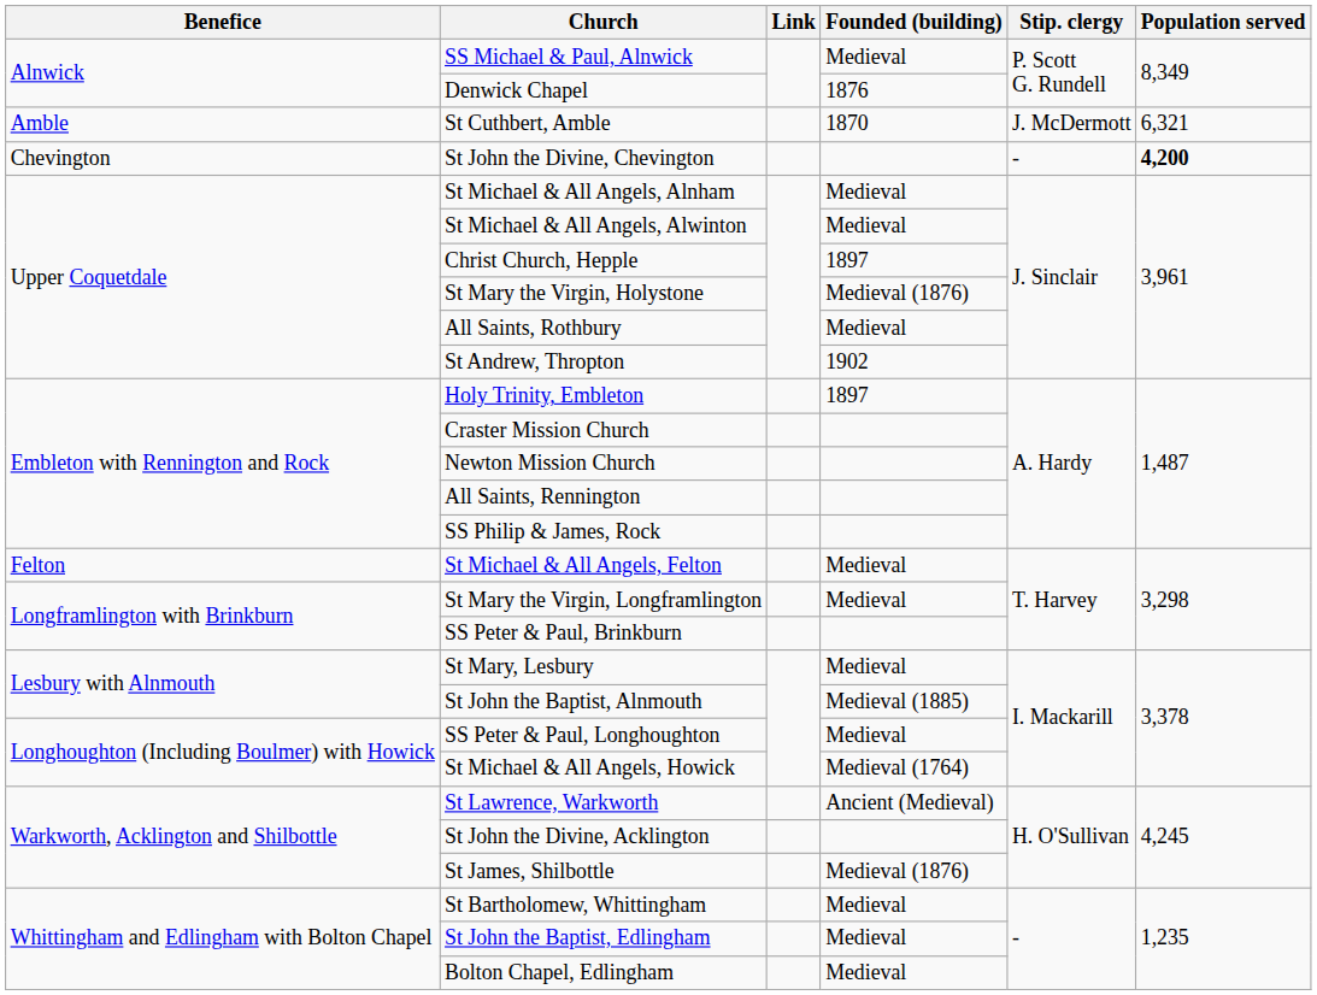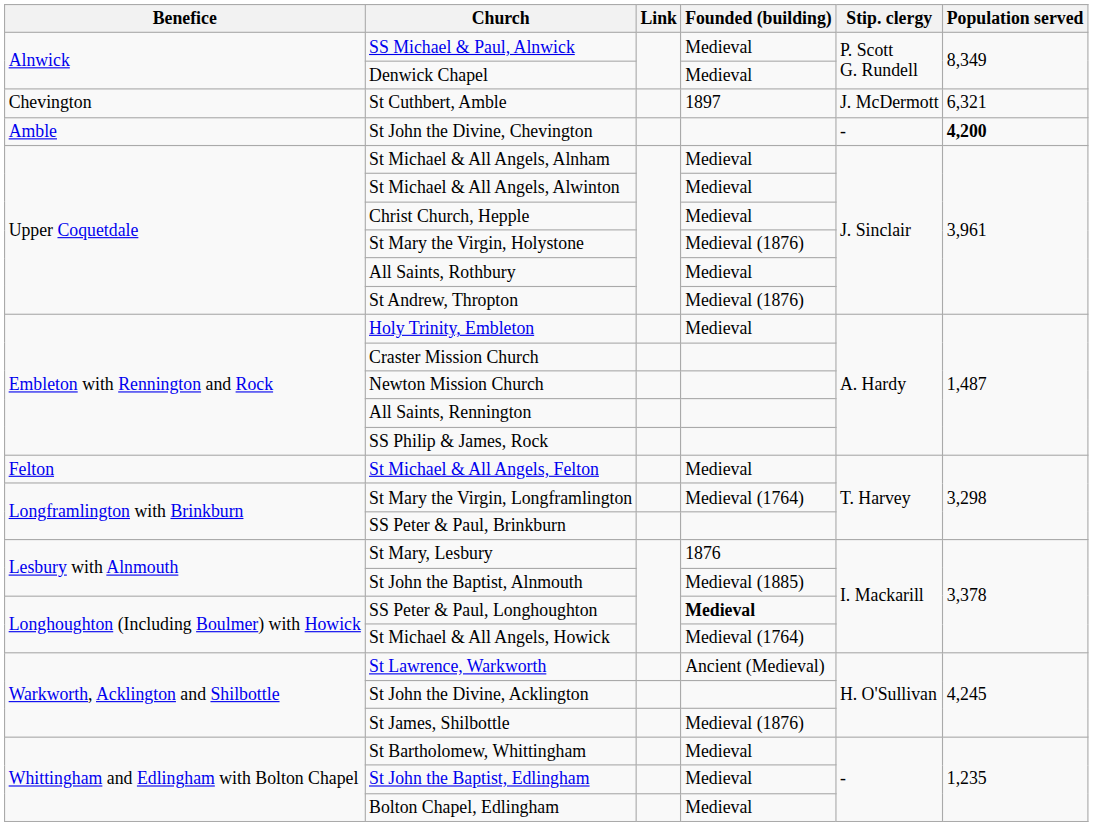 <table class="wikitable">
 <tr>
 <th>Benefice</th>
 <th>Church</th>
 <th>Link</th>
 <th>Founded (building)</th>
 <th>Stip. clergy</th>
 <th>Population served</th>
 </tr>
 <tr>
 <td rowspan="2"><a href='#'>Alnwick</a></td>
 <td><a href='#'>SS Michael & Paul, Alnwick</a></td>
 <td rowspan="2"></td>
 <td>Medieval</td>
 <td rowspan="2">P. Scott<br>G. Rundell</td>
 <td rowspan="2">8,349</td>
 </tr>
 <tr>
 <td>Denwick Chapel</td>
-<td>1876</td>
+<td>Medieval</td>
 </tr>
 <tr>
-<td><a href='#'>Amble</a></td>
+<td>Chevington</td>
 <td>St Cuthbert, Amble</td>
 <td></td>
-<td>1870</td>
+<td>1897</td>
 <td>J. McDermott</td>
 <td>6,321</td>
 </tr>
 <tr>
-<td>Chevington</td>
+<td><a href='#'>Amble</a></td>
 <td>St John the Divine, Chevington</td>
 <td></td>
 <td></td>
 <td>-</td>
 <td><strong>4,200</strong></td>
 </tr>
 <tr>
 <td rowspan="6">Upper <a href='#'>Coquetdale</a></td>
 <td>St Michael & All Angels, Alnham </td>
 <td rowspan="6"></td>
 <td>Medieval</td>
 <td rowspan="6">J. Sinclair</td>
 <td rowspan="6">3,961</td>
 </tr>
 <tr>
 <td>St Michael & All Angels, Alwinton</td>
 <td>Medieval</td>
 </tr>
 <tr>
 <td>Christ Church, Hepple</td>
-<td>1897</td>
+<td>Medieval</td>
 </tr>
 <tr>
 <td>St Mary the Virgin, Holystone</td>
 <td>Medieval (1876)</td>
 </tr>
 <tr>
 <td>All Saints, Rothbury</td>
 <td>Medieval</td>
 </tr>
 <tr>
 <td>St Andrew, Thropton</td>
-<td>1902</td>
+<td>Medieval (1876)</td>
 </tr>
 <tr>
 <td rowspan="5"><a href='#'>Embleton</a> with <a href='#'>Rennington</a> and <a href='#'>Rock</a></td>
 <td><a href='#'>Holy Trinity, Embleton</a></td>
 <td></td>
-<td>1897</td>
+<td>Medieval</td>
 <td rowspan="5">A. Hardy</td>
 <td rowspan="5">1,487</td>
 </tr>
 <tr>
 <td>Craster Mission Church</td>
 <td></td>
 <td></td>
 </tr>
 <tr>
 <td>Newton Mission Church</td>
 <td></td>
 <td></td>
 </tr>
 <tr>
 <td>All Saints, Rennington</td>
 <td></td>
 <td></td>
 </tr>
 <tr>
 <td>SS Philip & James, Rock</td>
 <td></td>
 <td></td>
 </tr>
 <tr>
 <td><a href='#'>Felton</a></td>
 <td><a href='#'>St Michael & All Angels, Felton</a></td>
 <td></td>
 <td>Medieval</td>
 <td rowspan="3">T. Harvey</td>
 <td rowspan="3">3,298</td>
 </tr>
 <tr>
 <td rowspan="2"><a href='#'>Longframlington</a> with <a href='#'>Brinkburn</a></td>
 <td>St Mary the Virgin, Longframlington</td>
 <td></td>
-<td>Medieval</td>
+<td>Medieval (1764)</td>
 </tr>
 <tr>
 <td>SS Peter & Paul, Brinkburn</td>
 <td></td>
 <td></td>
 </tr>
 <tr>
 <td rowspan="2"><a href='#'>Lesbury</a> with <a href='#'>Alnmouth</a></td>
 <td>St Mary, Lesbury</td>
 <td rowspan="4"></td>
-<td>Medieval</td>
+<td>1876</td>
 <td rowspan="4">I. Mackarill</td>
 <td rowspan="4">3,378</td>
 </tr>
 <tr>
 <td>St John the Baptist, Alnmouth</td>
 <td>Medieval (1885)</td>
 </tr>
 <tr>
 <td rowspan="2"><a href='#'>Longhoughton</a> (Including <a href='#'>Boulmer</a>) with <a href='#'>Howick</a></td>
 <td>SS Peter & Paul, Longhoughton</td>
-<td>Medieval</td>
+<td><strong>Medieval</strong></td>
 </tr>
 <tr>
 <td>St Michael & All Angels, Howick</td>
 <td>Medieval (1764)</td>
 </tr>
 <tr>
 <td rowspan="3"><a href='#'>Warkworth</a>, <a href='#'>Acklington</a> and <a href='#'>Shilbottle</a></td>
 <td><a href='#'>St Lawrence, Warkworth</a></td>
 <td></td>
 <td>Ancient (Medieval)</td>
 <td rowspan="3">H. O'Sullivan</td>
 <td rowspan="3">4,245</td>
 </tr>
 <tr>
 <td>St John the Divine, Acklington</td>
 <td></td>
 <td></td>
 </tr>
 <tr>
 <td>St James, Shilbottle</td>
 <td></td>
 <td>Medieval (1876)</td>
 </tr>
 <tr>
 <td rowspan="3"><a href='#'>Whittingham</a> and <a href='#'>Edlingham</a> with Bolton Chapel</td>
 <td>St Bartholomew, Whittingham</td>
 <td></td>
 <td>Medieval</td>
 <td rowspan="3">-</td>
 <td rowspan="3">1,235</td>
 </tr>
 <tr>
 <td><a href='#'>St John the Baptist, Edlingham</a></td>
 <td></td>
 <td>Medieval</td>
 </tr>
 <tr>
 <td>Bolton Chapel, Edlingham</td>
 <td></td>
 <td>Medieval</td>
 </tr>
 </table>
